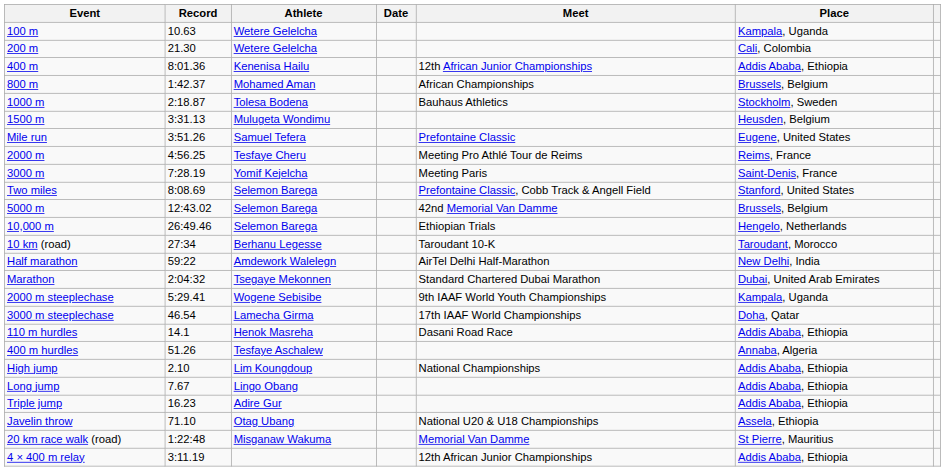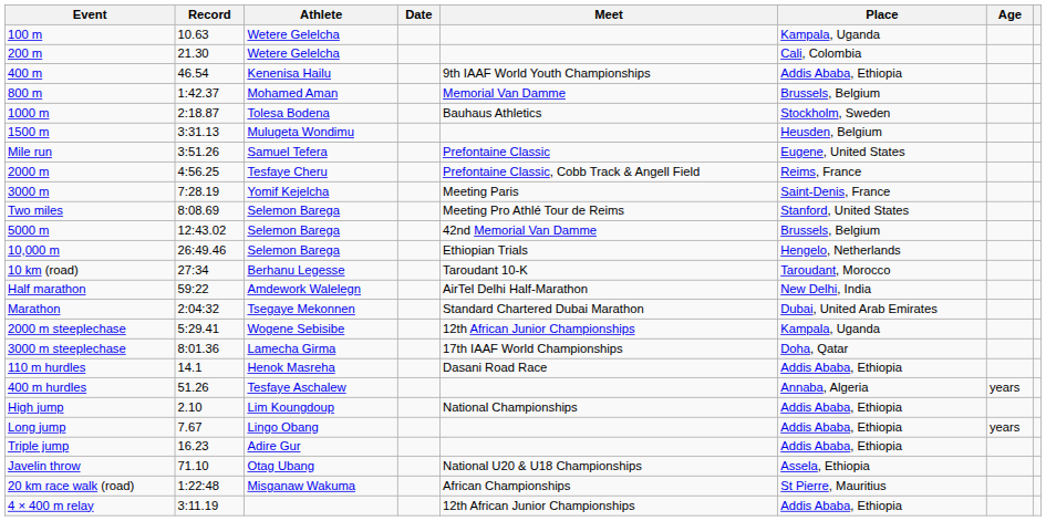 <table class="wikitable" style="font-size: 90%; width: 95%;">
 <tr>
 <th>Event</th>
 <th>Record</th>
 <th>Athlete</th>
 <th>Date</th>
 <th>Meet</th>
 <th>Place</th>
+<th>Age</th>
 <th></th>
 </tr>
 <tr>
 <td><a href='#'>100 m</a></td>
 <td>10.63 </td>
 <td><a href='#'>Wetere Gelelcha</a></td>
 <td></td>
 <td></td>
 <td><a href='#'>Kampala</a>, Uganda</td>
 <td></td>
+<td></td>
 </tr>
 <tr>
 <td><a href='#'>200 m</a></td>
 <td>21.30 </td>
 <td><a href='#'>Wetere Gelelcha</a></td>
 <td></td>
 <td></td>
 <td><a href='#'>Cali</a>, Colombia</td>
 <td></td>
+<td></td>
 </tr>
 <tr>
 <td><a href='#'>400 m</a></td>
-<td>8:01.36</td>
+<td>46.54 </td>
 <td><a href='#'>Kenenisa Hailu</a></td>
 <td></td>
-<td>12th <a href='#'>African Junior Championships</a></td>
+<td>9th IAAF World Youth Championships</td>
 <td><a href='#'>Addis Ababa</a>, Ethiopia</td>
+<td></td>
 <td></td>
 </tr>
 <tr>
 <td><a href='#'>800 m</a></td>
 <td>1:42.37</td>
 <td><a href='#'>Mohamed Aman</a></td>
 <td></td>
-<td>African Championships</td>
+<td><a href='#'>Memorial Van Damme</a></td>
 <td><a href='#'>Brussels</a>, Belgium</td>
+<td></td>
 <td></td>
 </tr>
 <tr>
 <td><a href='#'>1000 m</a></td>
 <td>2:18.87</td>
 <td><a href='#'>Tolesa Bodena</a></td>
 <td></td>
 <td>Bauhaus Athletics</td>
 <td><a href='#'>Stockholm</a>, Sweden</td>
 <td></td>
+<td></td>
 </tr>
 <tr>
 <td><a href='#'>1500 m</a></td>
 <td>3:31.13</td>
 <td><a href='#'>Mulugeta Wondimu</a></td>
 <td></td>
 <td></td>
 <td><a href='#'>Heusden</a>, Belgium</td>
+<td></td>
 <td></td>
 </tr>
 <tr>
 <td><a href='#'>Mile run</a></td>
 <td>3:51.26</td>
 <td><a href='#'>Samuel Tefera</a></td>
 <td></td>
 <td><a href='#'>Prefontaine Classic</a></td>
 <td><a href='#'>Eugene</a>, United States</td>
 <td></td>
+<td></td>
 </tr>
 <tr>
 <td><a href='#'>2000 m</a></td>
 <td>4:56.25</td>
 <td><a href='#'>Tesfaye Cheru</a></td>
 <td></td>
-<td>Meeting Pro Athlé Tour de Reims</td>
+<td><a href='#'>Prefontaine Classic</a>, Cobb Track & Angell Field</td>
 <td><a href='#'>Reims</a>, France</td>
+<td></td>
 <td></td>
 </tr>
 <tr>
 <td><a href='#'>3000 m</a></td>
 <td>7:28.19</td>
 <td><a href='#'>Yomif Kejelcha</a></td>
 <td></td>
 <td>Meeting Paris</td>
 <td><a href='#'>Saint-Denis</a>, France</td>
 <td></td>
+<td></td>
 </tr>
 <tr>
 <td><a href='#'>Two miles</a></td>
 <td>8:08.69</td>
 <td><a href='#'>Selemon Barega</a></td>
 <td></td>
-<td><a href='#'>Prefontaine Classic</a>, Cobb Track & Angell Field</td>
+<td>Meeting Pro Athlé Tour de Reims</td>
 <td><a href='#'>Stanford</a>, United States</td>
+<td></td>
 <td></td>
 </tr>
 <tr>
 <td><a href='#'>5000 m</a></td>
 <td>12:43.02</td>
 <td><a href='#'>Selemon Barega</a></td>
 <td></td>
 <td>42nd <a href='#'>Memorial Van Damme</a></td>
 <td><a href='#'>Brussels</a>, Belgium</td>
 <td></td>
+<td></td>
 </tr>
 <tr>
 <td><a href='#'>10,000 m</a></td>
 <td>26:49.46</td>
 <td><a href='#'>Selemon Barega</a></td>
 <td></td>
 <td>Ethiopian Trials</td>
 <td><a href='#'>Hengelo</a>, Netherlands</td>
+<td></td>
 <td></td>
 </tr>
 <tr>
 <td><a href='#'>10 km</a> (road)</td>
 <td>27:34</td>
 <td><a href='#'>Berhanu Legesse</a></td>
 <td></td>
 <td>Taroudant 10-K</td>
 <td><a href='#'>Taroudant</a>, Morocco</td>
 <td></td>
+<td></td>
 </tr>
 <tr>
 <td><a href='#'>Half marathon</a></td>
 <td>59:22</td>
 <td><a href='#'>Amdework Walelegn</a></td>
 <td></td>
 <td>AirTel Delhi Half-Marathon</td>
 <td><a href='#'>New Delhi</a>, India</td>
+<td></td>
 <td></td>
 </tr>
 <tr>
 <td><a href='#'>Marathon</a></td>
 <td>2:04:32</td>
 <td><a href='#'>Tsegaye Mekonnen</a></td>
 <td></td>
 <td>Standard Chartered Dubai Marathon</td>
 <td><a href='#'>Dubai</a>, United Arab Emirates</td>
 <td></td>
+<td></td>
 </tr>
 <tr>
 <td><a href='#'>2000 m steeplechase</a></td>
 <td>5:29.41</td>
 <td><a href='#'>Wogene Sebisibe</a></td>
 <td></td>
-<td>9th IAAF World Youth Championships</td>
+<td>12th <a href='#'>African Junior Championships</a></td>
 <td><a href='#'>Kampala</a>, Uganda</td>
+<td></td>
 <td></td>
 </tr>
 <tr>
 <td><a href='#'>3000 m steeplechase</a></td>
-<td>46.54 </td>
+<td>8:01.36</td>
 <td><a href='#'>Lamecha Girma</a></td>
 <td></td>
 <td>17th IAAF World Championships</td>
 <td><a href='#'>Doha</a>, Qatar</td>
+<td></td>
 <td></td>
 </tr>
 <tr>
 <td><a href='#'>110 m hurdles</a></td>
 <td>14.1  </td>
 <td><a href='#'>Henok Masreha</a></td>
 <td></td>
 <td>Dasani Road Race</td>
 <td><a href='#'>Addis Ababa</a>, Ethiopia</td>
 <td></td>
+<td></td>
 </tr>
 <tr>
 <td><a href='#'>400 m hurdles</a></td>
 <td>51.26</td>
 <td><a href='#'>Tesfaye Aschalew</a></td>
 <td></td>
 <td></td>
 <td><a href='#'>Annaba</a>, Algeria</td>
+<td> years</td>
 <td></td>
 </tr>
 <tr>
 <td><a href='#'>High jump</a></td>
 <td>2.10 </td>
 <td><a href='#'>Lim Koungdoup</a></td>
 <td></td>
 <td>National Championships</td>
 <td><a href='#'>Addis Ababa</a>, Ethiopia</td>
 <td></td>
+<td></td>
 </tr>
 <tr>
 <td><a href='#'>Long jump</a></td>
 <td>7.67 </td>
 <td><a href='#'>Lingo Obang</a></td>
 <td></td>
 <td></td>
 <td><a href='#'>Addis Ababa</a>, Ethiopia</td>
+<td> years</td>
 <td></td>
 </tr>
 <tr>
 <td><a href='#'>Triple jump</a></td>
 <td>16.23 </td>
 <td><a href='#'>Adire Gur</a></td>
 <td></td>
 <td></td>
 <td><a href='#'>Addis Ababa</a>, Ethiopia</td>
 <td></td>
+<td></td>
 </tr>
 <tr>
 <td><a href='#'>Javelin throw</a></td>
 <td>71.10 </td>
 <td><a href='#'>Otag Ubang</a></td>
 <td></td>
 <td>National U20 & U18 Championships</td>
 <td><a href='#'>Assela</a>, Ethiopia</td>
 <td></td>
+<td></td>
 </tr>
 <tr>
 <td><a href='#'>20 km race walk</a> (road)</td>
 <td>1:22:48</td>
 <td><a href='#'>Misganaw Wakuma</a></td>
 <td></td>
-<td><a href='#'>Memorial Van Damme</a></td>
+<td>African Championships</td>
 <td><a href='#'>St Pierre</a>, Mauritius</td>
+<td></td>
 <td></td>
 </tr>
 <tr>
 <td><a href='#'>4 × 400 m relay</a></td>
 <td>3:11.19 </td>
 <td></td>
 <td></td>
 <td>12th African Junior Championships</td>
 <td><a href='#'>Addis Ababa</a>, Ethiopia</td>
 <td></td>
+<td></td>
 </tr>
 </table>
